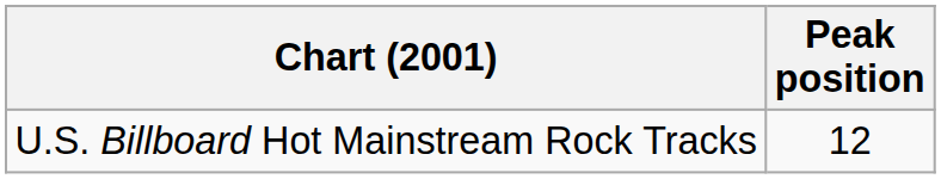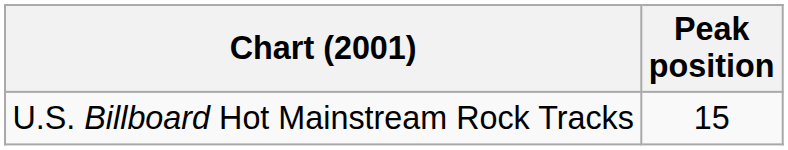 <table class="wikitable">
 <tr>
 <th>Chart (2001)</th>
 <th>Peak<br>position</th>
 </tr>
 <tr>
 <td>U.S. <em>Billboard</em> Hot Mainstream Rock Tracks</td>
-<td style="text-align:center;">12</td>
+<td style="text-align:center;">15</td>
 </tr>
 </table>
